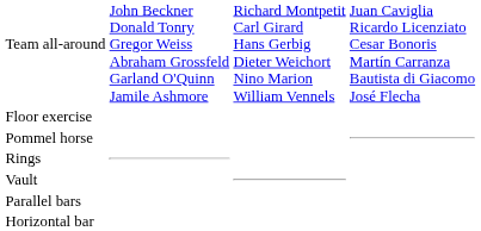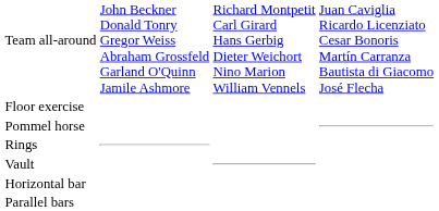 <table>
 <tr>
 <td><br></td>
 <td></td>
 <td></td>
 <td></td>
 </tr>
 <tr>
 <td>Team all-around<br></td>
 <td><br><a href='#'>John Beckner</a><br><a href='#'>Donald Tonry</a><br><a href='#'>Gregor Weiss</a><br><a href='#'>Abraham Grossfeld</a><br><a href='#'>Garland O'Quinn</a><br><a href='#'>Jamile Ashmore</a></td>
 <td><br><a href='#'>Richard Montpetit</a><br><a href='#'>Carl Girard</a><br><a href='#'>Hans Gerbig</a><br><a href='#'>Dieter Weichort</a><br><a href='#'>Nino Marion</a><br><a href='#'>William Vennels</a></td>
 <td><br><a href='#'>Juan Caviglia</a><br><a href='#'>Ricardo Licenziato</a><br><a href='#'>Cesar Bonoris</a><br><a href='#'>Martín Carranza</a><br><a href='#'>Bautista di Giacomo</a><br><a href='#'>José Flecha</a></td>
 </tr>
 <tr>
 <td>Floor exercise<br></td>
 <td></td>
 <td></td>
 <td></td>
 </tr>
 <tr>
 <td>Pommel horse<br></td>
 <td></td>
 <td></td>
 <td><hr></td>
 </tr>
 <tr>
 <td>Rings<br></td>
 <td><hr></td>
 <td></td>
 <td></td>
 </tr>
 <tr>
 <td>Vault<br></td>
 <td></td>
 <td><hr></td>
 <td></td>
 </tr>
 <tr>
+<td>Horizontal bar<br></td>
+<td></td>
+<td></td>
+<td></td>
+</tr>
+<tr>
 <td>Parallel bars<br></td>
 <td></td>
 <td></td>
 <td></td>
 </tr>
-<tr>
-<td>Horizontal bar<br></td>
-<td></td>
-<td></td>
-<td></td>
-</tr>
 </table>
